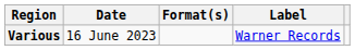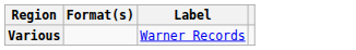 <table class="wikitable plainrowheaders">
 <tr>
 <th scope="col">Region</th>
-<th scope="col">Date</th>
 <th scope="col">Format(s)</th>
 <th scope="col">Label</th>
 <th scope="col"></th>
 </tr>
 <tr>
 <th scope="row">Various</th>
-<td>16 June 2023</td>
 <td></td>
 <td><a href='#'>Warner Records</a></td>
 <td style="text-align:center;"></td>
 </tr>
 </table>
